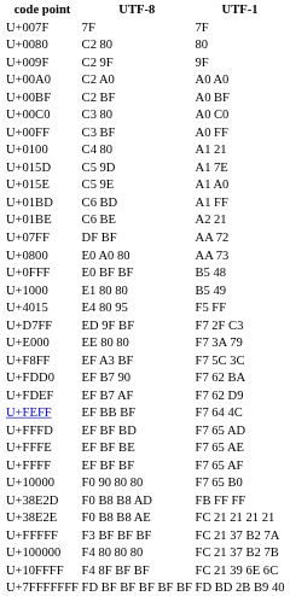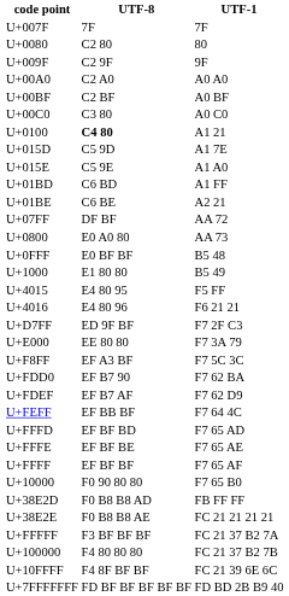 <table>
 <tr>
 <th>code point</th>
 <th>UTF-8</th>
 <th>UTF-1</th>
 </tr>
 <tr>
 <td>U+007F</td>
 <td>7F</td>
 <td>7F</td>
 </tr>
 <tr>
 <td>U+0080</td>
 <td>C2 80</td>
 <td>80</td>
 </tr>
 <tr>
 <td>U+009F</td>
 <td>C2 9F</td>
 <td>9F</td>
 </tr>
 <tr>
 <td>U+00A0</td>
 <td>C2 A0</td>
 <td>A0 A0</td>
 </tr>
 <tr>
 <td>U+00BF</td>
 <td>C2 BF</td>
 <td>A0 BF</td>
 </tr>
 <tr>
 <td>U+00C0</td>
 <td>C3 80</td>
 <td>A0 C0</td>
 </tr>
 <tr>
-<td>U+00FF</td>
-<td>C3 BF</td>
-<td>A0 FF</td>
-</tr>
-<tr>
 <td>U+0100</td>
-<td>C4 80</td>
+<td><strong>C4 80</strong></td>
 <td>A1 21</td>
 </tr>
 <tr>
 <td>U+015D</td>
 <td>C5 9D</td>
 <td>A1 7E</td>
 </tr>
 <tr>
 <td>U+015E</td>
 <td>C5 9E</td>
 <td>A1 A0</td>
 </tr>
 <tr>
 <td>U+01BD</td>
 <td>C6 BD</td>
 <td>A1 FF</td>
 </tr>
 <tr>
 <td>U+01BE</td>
 <td>C6 BE</td>
 <td>A2 21</td>
 </tr>
 <tr>
 <td>U+07FF</td>
 <td>DF BF</td>
 <td>AA 72</td>
 </tr>
 <tr>
 <td>U+0800</td>
 <td>E0 A0 80</td>
 <td>AA 73</td>
 </tr>
 <tr>
 <td>U+0FFF</td>
 <td>E0 BF BF</td>
 <td>B5 48</td>
 </tr>
 <tr>
 <td>U+1000</td>
 <td>E1 80 80</td>
 <td>B5 49</td>
 </tr>
 <tr>
 <td>U+4015</td>
 <td>E4 80 95</td>
 <td>F5 FF</td>
+</tr>
+<tr>
+<td>U+4016</td>
+<td>E4 80 96</td>
+<td>F6 21 21</td>
 </tr>
 <tr>
 <td>U+D7FF</td>
 <td>ED 9F BF</td>
 <td>F7 2F C3</td>
 </tr>
 <tr>
 <td>U+E000</td>
 <td>EE 80 80</td>
 <td>F7 3A 79</td>
 </tr>
 <tr>
 <td>U+F8FF</td>
 <td>EF A3 BF</td>
 <td>F7 5C 3C</td>
 </tr>
 <tr>
 <td>U+FDD0</td>
 <td>EF B7 90</td>
 <td>F7 62 BA</td>
 </tr>
 <tr>
 <td>U+FDEF</td>
 <td>EF B7 AF</td>
 <td>F7 62 D9</td>
 </tr>
 <tr>
 <td><a href='#'>U+FEFF</a></td>
 <td>EF BB BF</td>
 <td>F7 64 4C</td>
 </tr>
 <tr>
 <td>U+FFFD</td>
 <td>EF BF BD</td>
 <td>F7 65 AD</td>
 </tr>
 <tr>
 <td>U+FFFE</td>
 <td>EF BF BE</td>
 <td>F7 65 AE</td>
 </tr>
 <tr>
 <td>U+FFFF</td>
 <td>EF BF BF</td>
 <td>F7 65 AF</td>
 </tr>
 <tr>
 <td>U+10000</td>
 <td>F0 90 80 80</td>
 <td>F7 65 B0</td>
 </tr>
 <tr>
 <td>U+38E2D</td>
 <td>F0 B8 B8 AD</td>
 <td>FB FF FF</td>
 </tr>
 <tr>
 <td>U+38E2E</td>
 <td>F0 B8 B8 AE</td>
 <td>FC 21 21 21 21</td>
 </tr>
 <tr>
 <td>U+FFFFF</td>
 <td>F3 BF BF BF</td>
 <td>FC 21 37 B2 7A</td>
 </tr>
 <tr>
 <td>U+100000</td>
 <td>F4 80 80 80</td>
 <td>FC 21 37 B2 7B</td>
 </tr>
 <tr>
 <td>U+10FFFF</td>
 <td>F4 8F BF BF</td>
 <td>FC 21 39 6E 6C</td>
 </tr>
 <tr>
 <td>U+7FFFFFFF</td>
 <td>FD BF BF BF BF BF</td>
 <td>FD BD 2B B9 40</td>
 </tr>
 </table>
